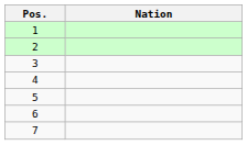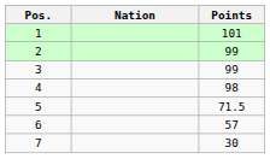 <table class="wikitable gauche" cellspacing="1" style="width:300px;">
 <tr style="background:#efefef; text-align:center;">
 <th style="width:70px;">Pos.</th>
 <th>Nation</th>
+<th style="width:70px;">Points</th>
 </tr>
 <tr style="vertical-align:top; text-align:center; background:#ccffcc;">
 <td>1</td>
 <td style="text-align:left;"></td>
+<td>101</td>
 </tr>
 <tr style="vertical-align:top; text-align:center; background:#ccffcc;">
 <td>2</td>
 <td style="text-align:left;"></td>
+<td>99</td>
 </tr>
 <tr style="vertical-align:top; text-align:center;">
 <td>3</td>
 <td style="text-align:left;"></td>
+<td>99</td>
 </tr>
 <tr style="vertical-align:top; text-align:center;">
 <td>4</td>
 <td style="text-align:left;"></td>
+<td>98</td>
 </tr>
 <tr style="vertical-align:top; text-align:center;">
 <td>5</td>
 <td style="text-align:left;"></td>
+<td>71.5</td>
 </tr>
 <tr style="vertical-align:top; text-align:center;">
 <td>6</td>
 <td style="text-align:left;"></td>
+<td>57</td>
 </tr>
 <tr style="vertical-align:top; text-align:center;">
 <td>7</td>
 <td style="text-align:left;"></td>
+<td>30</td>
 </tr>
 </table>
